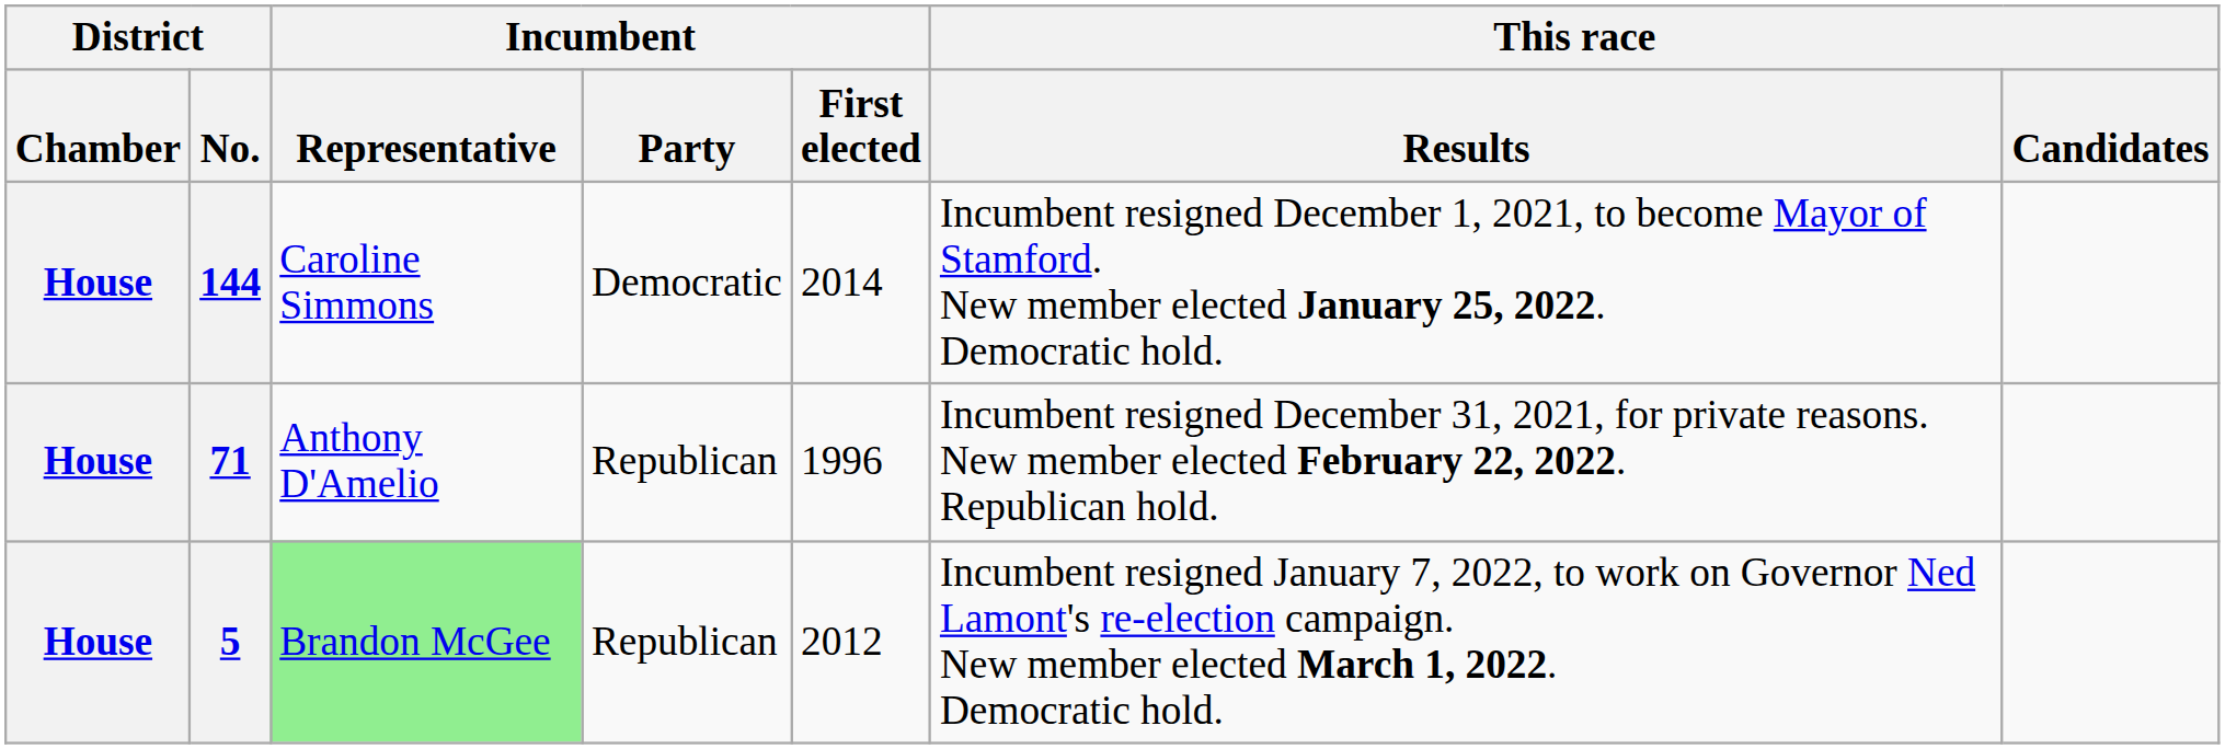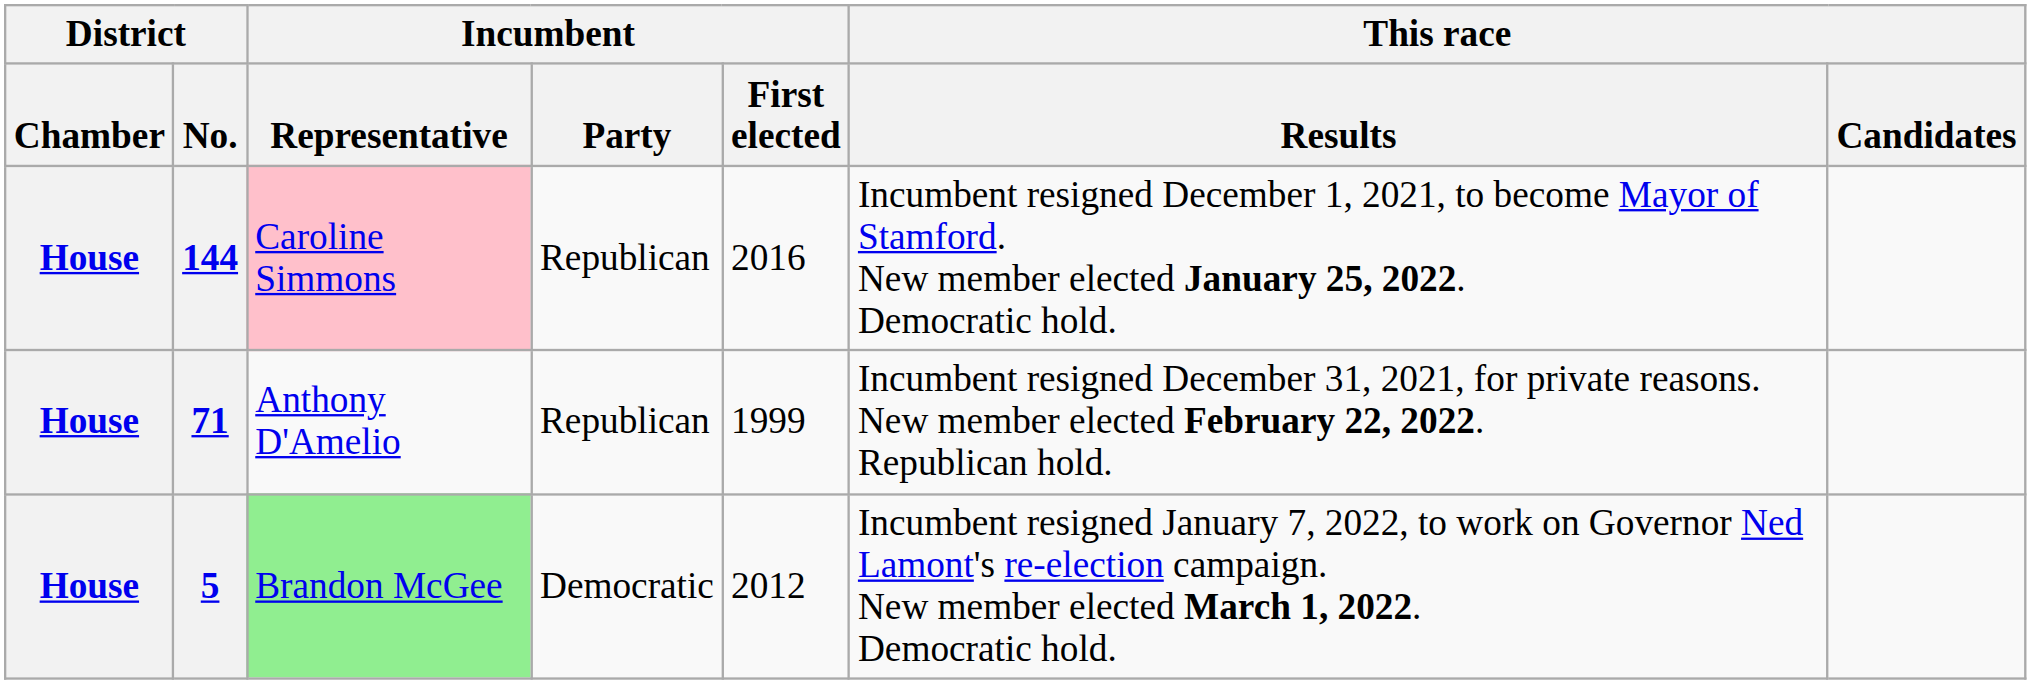 <table class="wikitable sortable">
 <tr valign=bottom>
 <th colspan="2">District</th>
 <th colspan="3">Incumbent</th>
 <th colspan="2">This race</th>
 </tr>
 <tr valign=bottom>
 <th>Chamber</th>
 <th>No.</th>
 <th>Representative</th>
 <th>Party</th>
 <th>First<br>elected</th>
 <th>Results</th>
 <th>Candidates</th>
 </tr>
 <tr>
 <th><a href='#'>House</a></th>
 <th><a href='#'>144</a></th>
-<td><a href='#'>Caroline Simmons</a></td>
-<td>Democratic</td>
-<td>2014</td>
+<td style="background: pink;"><a href='#'>Caroline Simmons</a></td>
+<td>Republican</td>
+<td>2016</td>
 <td data-sort-value=4/6/2021 >Incumbent resigned December 1, 2021, to become <a href='#'>Mayor of Stamford</a>.<br>New member elected <strong>January 25, 2022</strong>.<br>Democratic hold.</td>
 <td nowrap></td>
 </tr>
 <tr>
 <th><a href='#'>House</a></th>
 <th><a href='#'>71</a></th>
 <td><a href='#'>Anthony D'Amelio</a></td>
 <td>Republican</td>
-<td>1996<br></td>
+<td>1999<br></td>
 <td data-sort-value=4/6/2021 >Incumbent resigned December 31, 2021, for private reasons.<br>New member elected <strong>February 22, 2022</strong>.<br>Republican hold.</td>
 <td nowrap></td>
 </tr>
 <tr>
 <th><a href='#'>House</a></th>
 <th><a href='#'>5</a></th>
 <td style="background: lightgreen;"><a href='#'>Brandon McGee</a></td>
-<td>Republican</td>
+<td>Democratic</td>
 <td>2012</td>
 <td data-sort-value=4/6/2021 >Incumbent resigned January 7, 2022, to work on Governor <a href='#'>Ned Lamont</a>'s <a href='#'>re-election</a> campaign.<br>New member elected <strong>March 1, 2022</strong>.<br>Democratic hold.</td>
 <td nowrap></td>
 </tr>
 </table>
